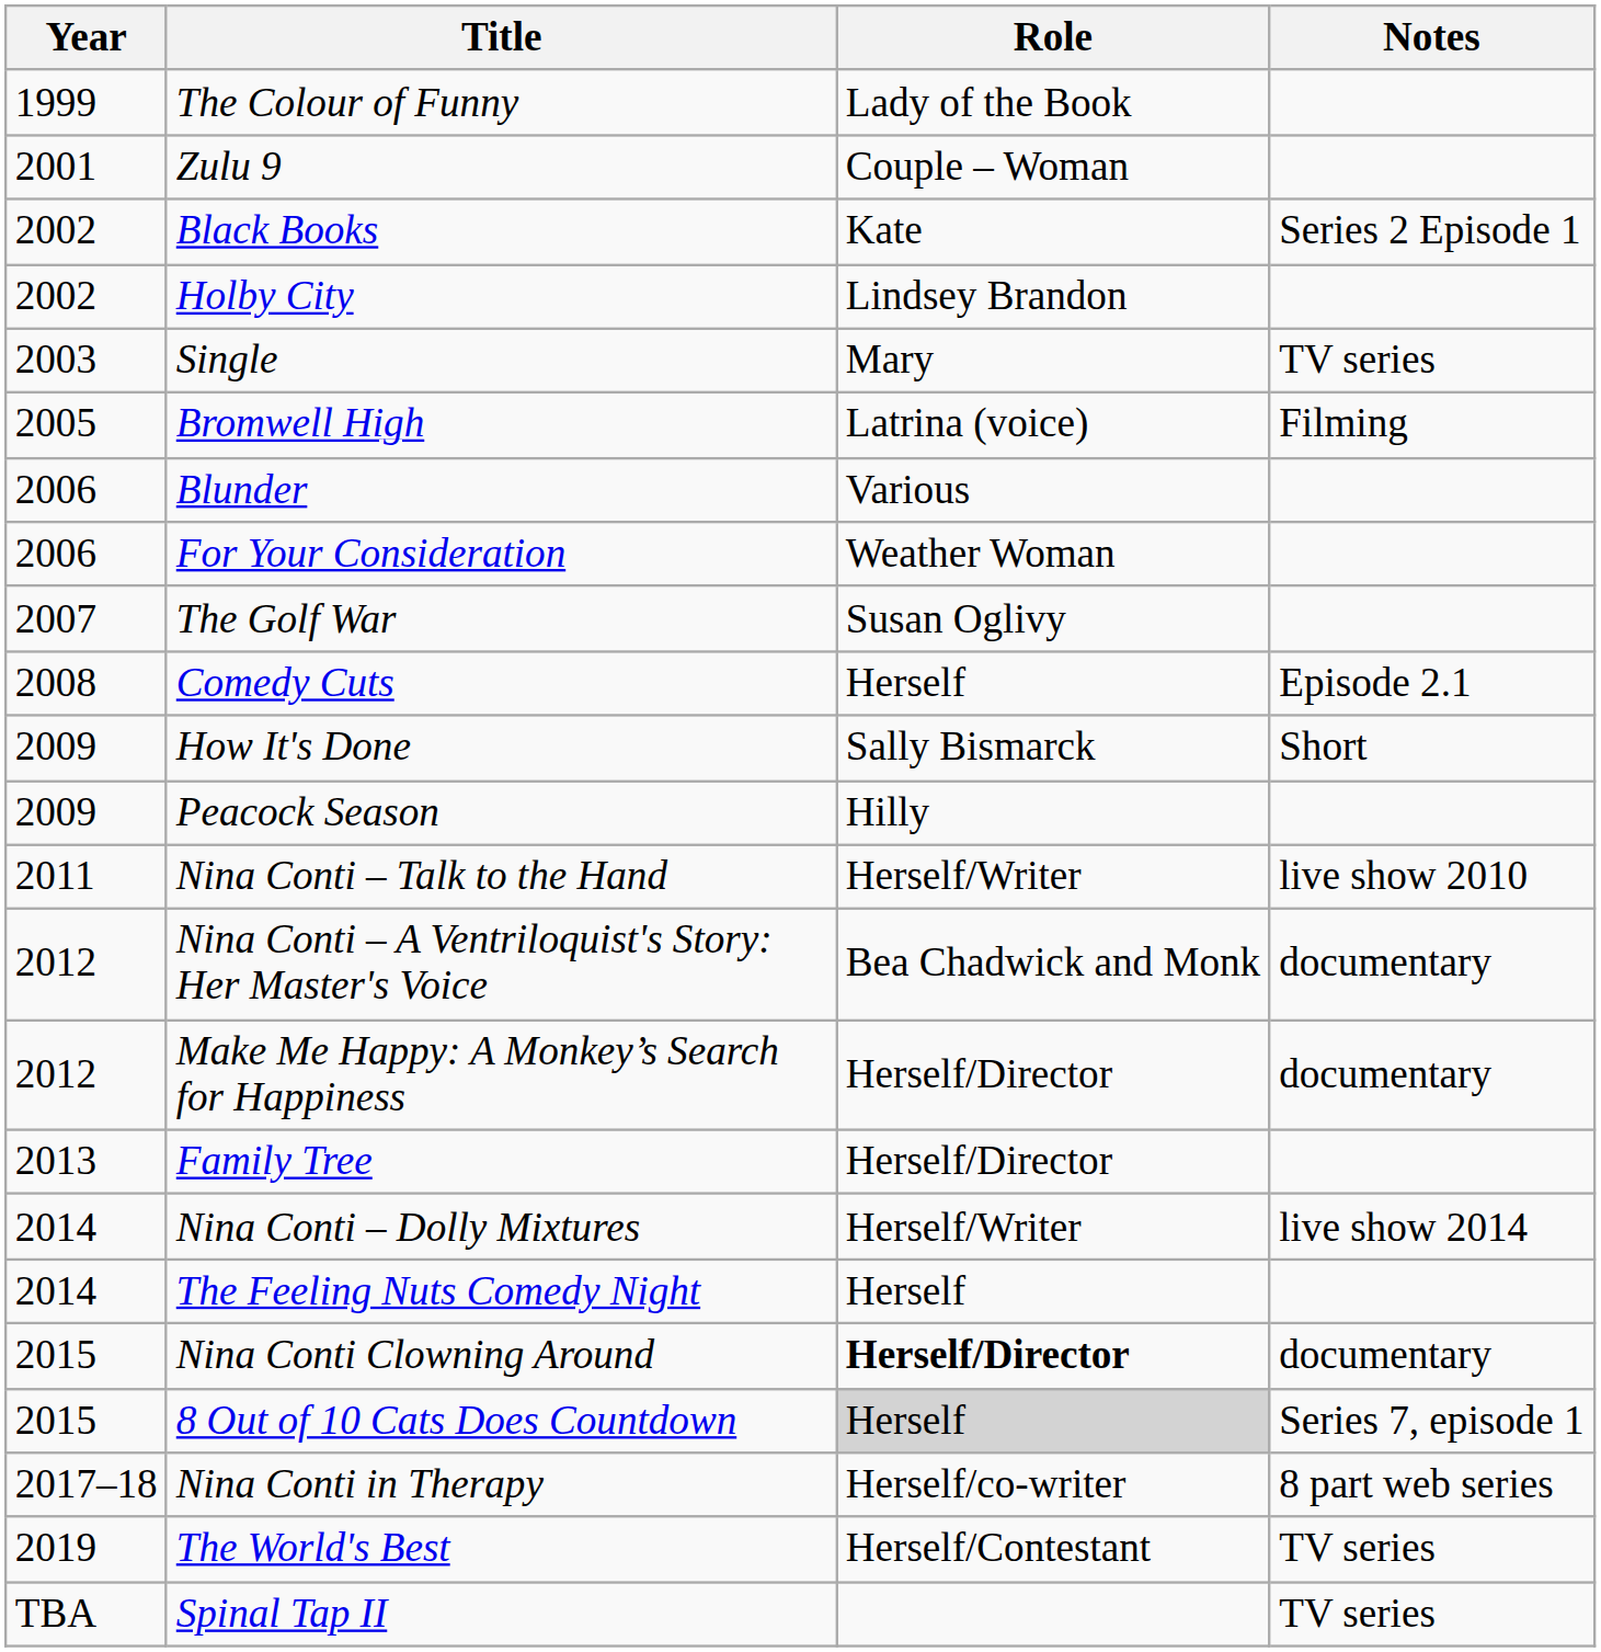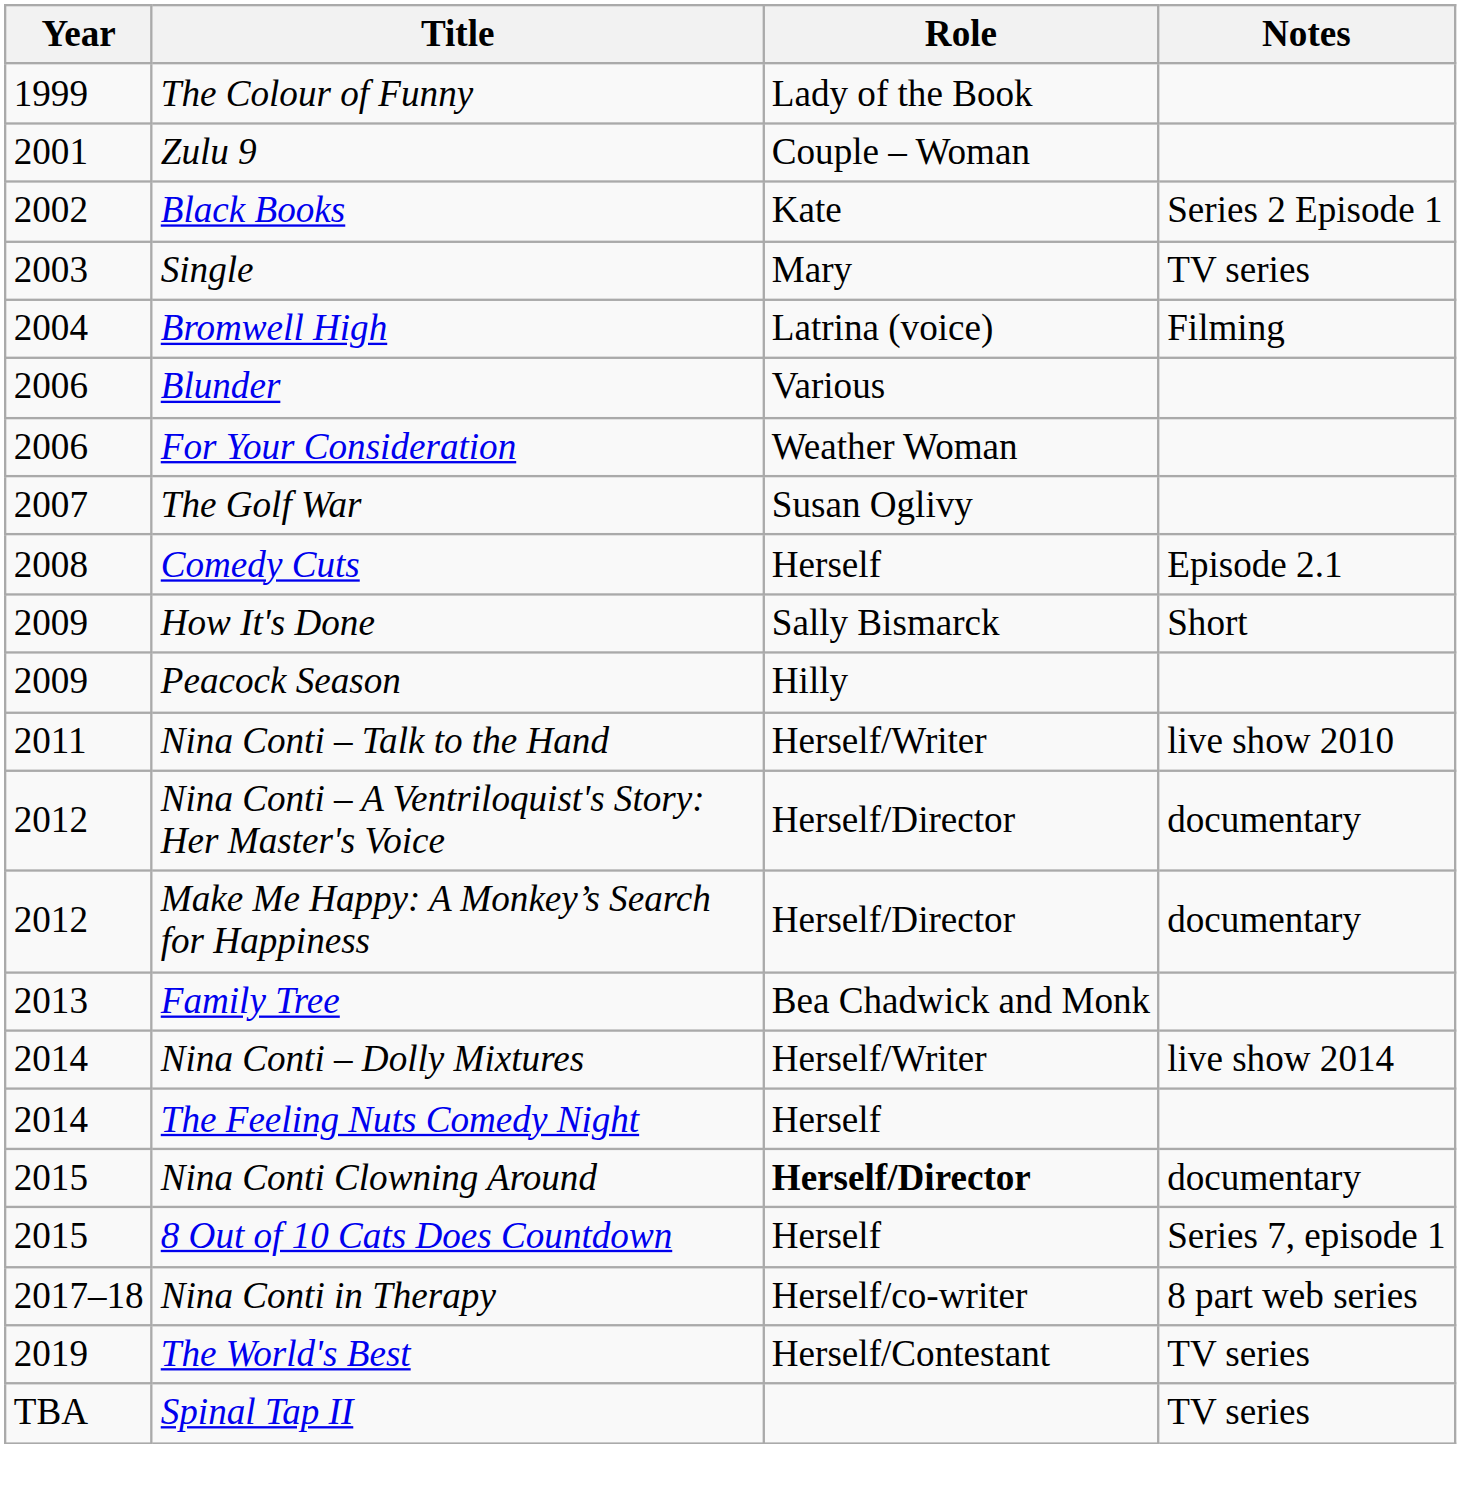 <table class="wikitable sortable">
 <tr>
 <th>Year</th>
 <th style="width:16em;">Title</th>
 <th>Role</th>
 <th class="unsortable">Notes</th>
 </tr>
 <tr>
 <td>1999</td>
 <td><em>The Colour of Funny</em></td>
 <td>Lady of the Book</td>
 <td></td>
 </tr>
 <tr>
 <td>2001</td>
 <td><em>Zulu 9</em></td>
 <td>Couple – Woman</td>
 <td></td>
 </tr>
 <tr>
 <td>2002</td>
 <td><em><a href='#'>Black Books</a></em></td>
 <td>Kate</td>
 <td>Series 2 Episode 1</td>
 </tr>
 <tr>
-<td>2002</td>
-<td><em><a href='#'>Holby City</a></em></td>
-<td>Lindsey Brandon</td>
-<td></td>
-</tr>
-<tr>
 <td>2003</td>
 <td><em>Single</em></td>
 <td>Mary</td>
 <td>TV series</td>
 </tr>
 <tr>
-<td>2005</td>
+<td>2004</td>
 <td><em><a href='#'>Bromwell High</a></em></td>
 <td>Latrina (voice)</td>
 <td>Filming</td>
 </tr>
 <tr>
 <td>2006</td>
 <td><em><a href='#'>Blunder</a></em></td>
 <td>Various</td>
 <td></td>
 </tr>
 <tr>
 <td>2006</td>
 <td><em><a href='#'>For Your Consideration</a></em></td>
 <td>Weather Woman</td>
 <td></td>
 </tr>
 <tr>
 <td>2007</td>
 <td><em>The Golf War</em></td>
 <td>Susan Oglivy</td>
 <td></td>
 </tr>
 <tr>
 <td>2008</td>
 <td><em><a href='#'>Comedy Cuts</a></em></td>
 <td>Herself</td>
 <td>Episode 2.1</td>
 </tr>
 <tr>
 <td>2009</td>
 <td><em>How It's Done</em></td>
 <td>Sally Bismarck</td>
 <td>Short</td>
 </tr>
 <tr on Stage>
 <td>2009</td>
 <td><em>Peacock Season</em></td>
 <td>Hilly</td>
 <td></td>
 </tr>
 <tr>
 <td>2011</td>
 <td><em>Nina Conti – Talk to the Hand</em></td>
 <td>Herself/Writer</td>
 <td>live show 2010</td>
 </tr>
 <tr QI herself>
 <td>2012</td>
 <td><em>Nina Conti – A Ventriloquist's Story: Her Master's Voice</em></td>
-<td>Bea Chadwick and Monk</td>
+<td>Herself/Director</td>
 <td>documentary</td>
 </tr>
 <tr>
 <td>2012</td>
 <td><em>Make Me Happy: A Monkey’s Search for Happiness </em></td>
 <td>Herself/Director</td>
 <td>documentary</td>
 </tr>
 <tr>
 <td>2013</td>
 <td><em><a href='#'>Family Tree</a></em></td>
-<td>Herself/Director</td>
+<td>Bea Chadwick and Monk</td>
 <td></td>
 </tr>
 <tr>
 <td>2014</td>
 <td><em>Nina Conti – Dolly Mixtures</em></td>
 <td>Herself/Writer</td>
 <td>live show 2014</td>
 </tr>
 <tr>
 <td>2014</td>
 <td><em><a href='#'>The Feeling Nuts Comedy Night</a></em></td>
 <td>Herself</td>
 <td></td>
 </tr>
 <tr>
 <td>2015</td>
 <td><em>Nina Conti Clowning Around</em></td>
 <td><strong>Herself/Director</strong></td>
 <td>documentary</td>
 </tr>
 <tr>
 <td>2015</td>
 <td><em><a href='#'>8 Out of 10 Cats Does Countdown</a></em></td>
-<td style="background: lightgrey;">Herself</td>
+<td>Herself</td>
 <td>Series 7, episode 1</td>
 </tr>
 <tr>
 <td>2017–18</td>
 <td><em>Nina Conti in Therapy</em></td>
 <td>Herself/co-writer</td>
 <td>8 part web series</td>
 </tr>
 <tr>
 <td>2019</td>
 <td><em><a href='#'>The World's Best</a></em></td>
 <td>Herself/Contestant</td>
 <td>TV series</td>
 </tr>
 <tr>
 <td>TBA</td>
 <td><em><a href='#'>Spinal Tap II</a></em></td>
 <td></td>
 <td>TV series</td>
 </tr>
 </table>
